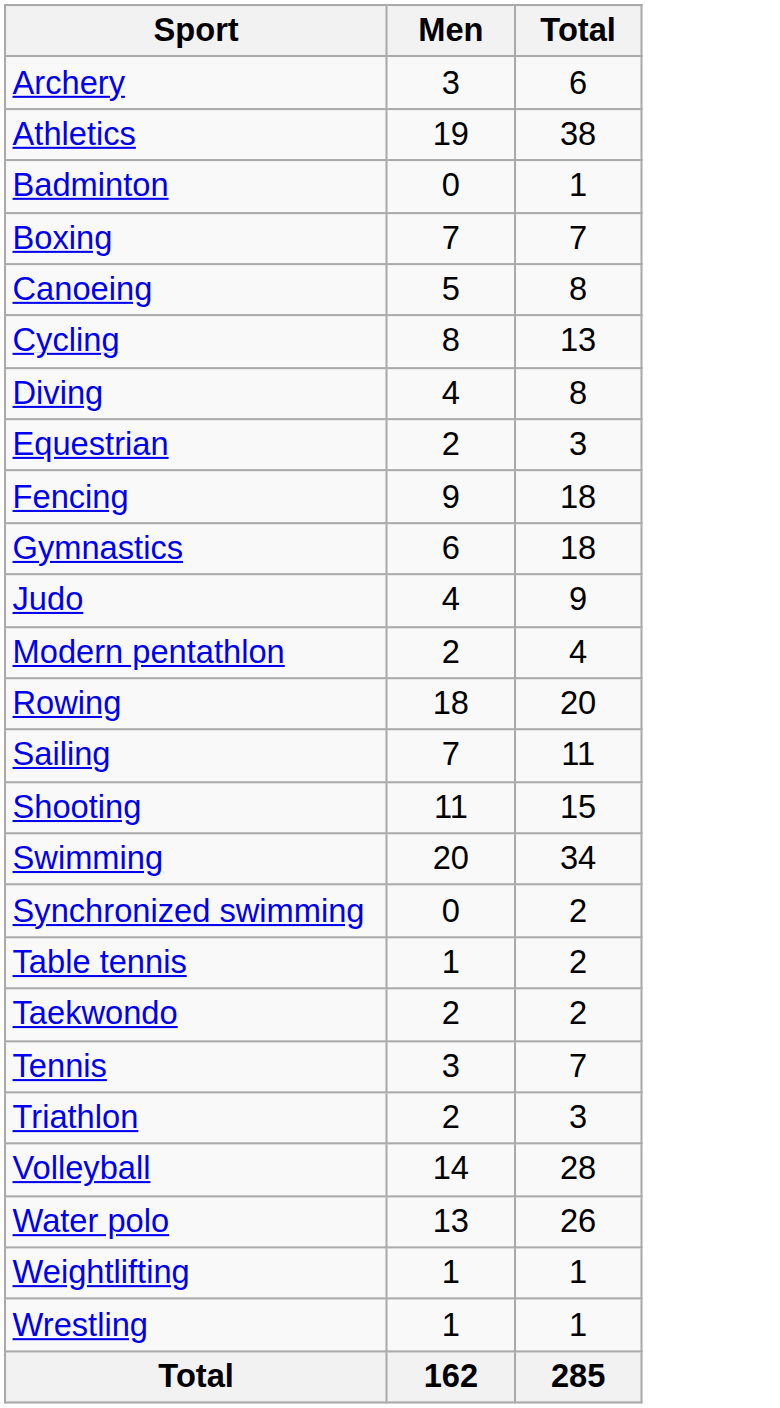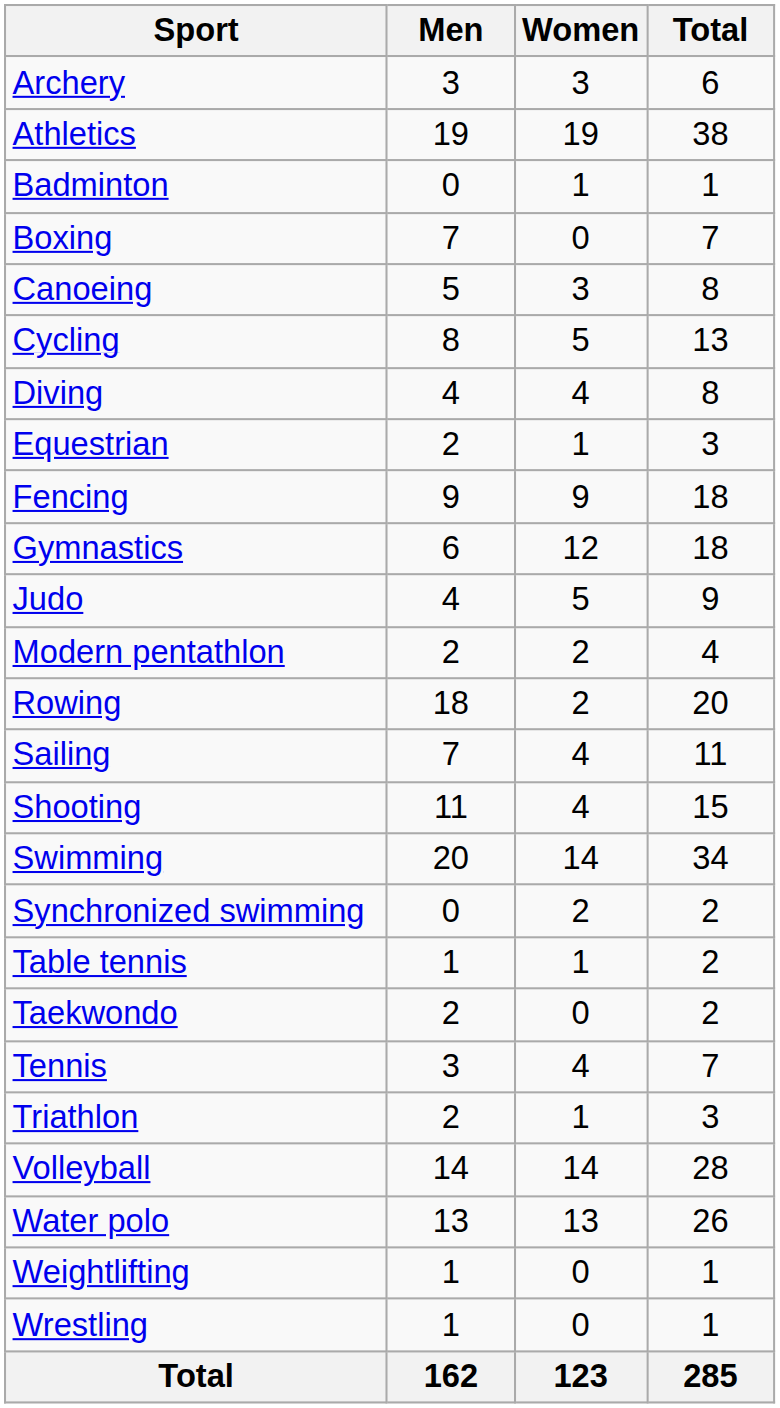 <table class="wikitable sortable" style="text-align:center;">
 <tr>
 <th width=180>Sport</th>
 <th width=55>Men</th>
+<th width=55>Women</th>
 <th width=55>Total</th>
 </tr>
 <tr>
 <td align=left><a href='#'>Archery</a></td>
 <td>3</td>
+<td>3</td>
 <td>6</td>
 </tr>
 <tr>
 <td align=left><a href='#'>Athletics</a></td>
+<td>19</td>
 <td>19</td>
 <td>38</td>
 </tr>
 <tr>
 <td align=left><a href='#'>Badminton</a></td>
 <td>0</td>
 <td>1</td>
+<td>1</td>
 </tr>
 <tr>
 <td align=left><a href='#'>Boxing</a></td>
 <td>7</td>
+<td>0</td>
 <td>7</td>
 </tr>
 <tr>
 <td align=left><a href='#'>Canoeing</a></td>
 <td>5</td>
+<td>3</td>
 <td>8</td>
 </tr>
 <tr>
 <td align=left><a href='#'>Cycling</a></td>
 <td>8</td>
+<td>5</td>
 <td>13</td>
 </tr>
 <tr>
 <td align=left><a href='#'>Diving</a></td>
+<td>4</td>
 <td>4</td>
 <td>8</td>
 </tr>
 <tr>
 <td align=left><a href='#'>Equestrian</a></td>
 <td>2</td>
+<td>1</td>
 <td>3</td>
 </tr>
 <tr>
 <td align=left><a href='#'>Fencing</a></td>
+<td>9</td>
 <td>9</td>
 <td>18</td>
 </tr>
 <tr>
 <td align=left><a href='#'>Gymnastics</a></td>
 <td>6</td>
+<td>12</td>
 <td>18</td>
 </tr>
 <tr>
 <td align=left><a href='#'>Judo</a></td>
 <td>4</td>
+<td>5</td>
 <td>9</td>
 </tr>
 <tr>
 <td align=left><a href='#'>Modern pentathlon</a></td>
+<td>2</td>
 <td>2</td>
 <td>4</td>
 </tr>
 <tr>
 <td align=left><a href='#'>Rowing</a></td>
 <td>18</td>
+<td>2</td>
 <td>20</td>
 </tr>
 <tr>
 <td align=left><a href='#'>Sailing</a></td>
 <td>7</td>
+<td>4</td>
 <td>11</td>
 </tr>
 <tr>
 <td align=left><a href='#'>Shooting</a></td>
 <td>11</td>
+<td>4</td>
 <td>15</td>
 </tr>
 <tr>
 <td align=left><a href='#'>Swimming</a></td>
 <td>20</td>
+<td>14</td>
 <td>34</td>
 </tr>
 <tr>
 <td align=left><a href='#'>Synchronized swimming</a></td>
 <td>0</td>
 <td>2</td>
+<td>2</td>
 </tr>
 <tr>
 <td align=left><a href='#'>Table tennis</a></td>
+<td>1</td>
 <td>1</td>
 <td>2</td>
 </tr>
 <tr>
 <td align=left><a href='#'>Taekwondo</a></td>
 <td>2</td>
+<td>0</td>
 <td>2</td>
 </tr>
 <tr>
 <td align=left><a href='#'>Tennis</a></td>
 <td>3</td>
+<td>4</td>
 <td>7</td>
 </tr>
 <tr>
 <td align=left><a href='#'>Triathlon</a></td>
 <td>2</td>
+<td>1</td>
 <td>3</td>
 </tr>
 <tr>
 <td align=left><a href='#'>Volleyball</a></td>
+<td>14</td>
 <td>14</td>
 <td>28</td>
 </tr>
 <tr>
 <td align=left><a href='#'>Water polo</a></td>
 <td>13</td>
+<td>13</td>
 <td>26</td>
 </tr>
 <tr>
 <td align=left><a href='#'>Weightlifting</a></td>
 <td>1</td>
+<td>0</td>
 <td>1</td>
 </tr>
 <tr>
 <td align=left><a href='#'>Wrestling</a></td>
 <td>1</td>
+<td>0</td>
 <td>1</td>
 </tr>
 <tr class="sortbottom">
 <th>Total</th>
 <th>162</th>
+<th>123</th>
 <th>285</th>
 </tr>
 </table>
